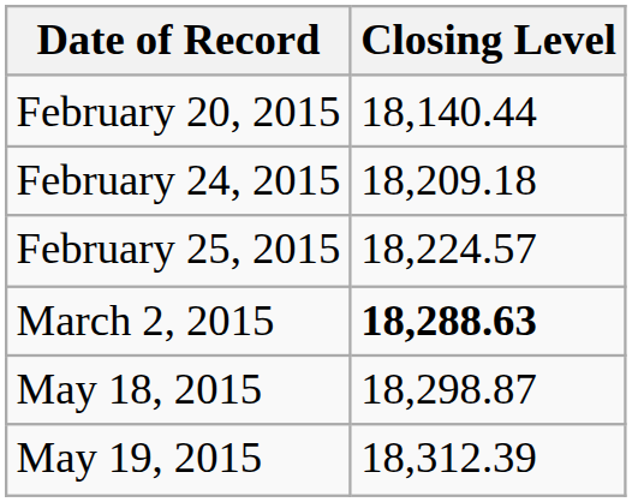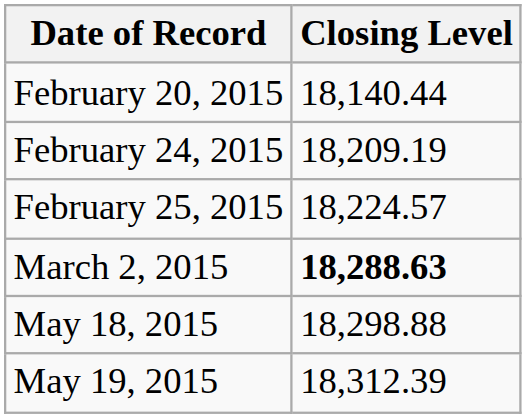 <table class="wikitable">
 <tr>
 <th>Date of Record</th>
 <th>Closing Level</th>
 </tr>
 <tr>
 <td>February 20, 2015</td>
 <td>18,140.44</td>
 </tr>
 <tr>
 <td>February 24, 2015</td>
-<td>18,209.18</td>
+<td>18,209.19</td>
 </tr>
 <tr>
 <td>February 25, 2015</td>
 <td>18,224.57</td>
 </tr>
 <tr>
 <td>March 2, 2015</td>
 <td><strong>18,288.63</strong></td>
 </tr>
 <tr>
 <td>May 18, 2015</td>
-<td>18,298.87</td>
+<td>18,298.88</td>
 </tr>
 <tr>
 <td>May 19, 2015</td>
 <td>18,312.39</td>
 </tr>
 </table>
